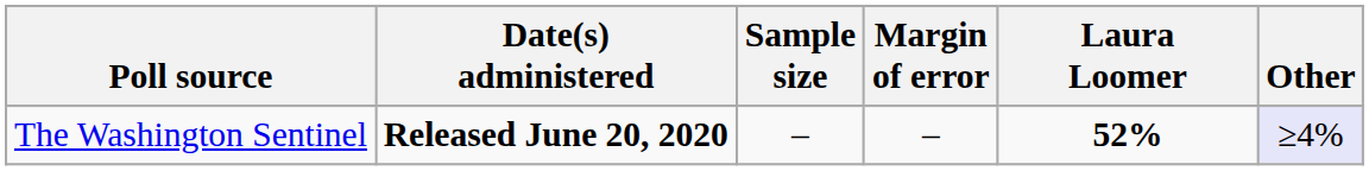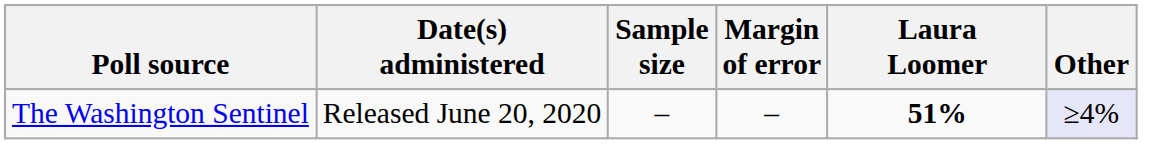 <table class="wikitable" style="font-size:90%;text-align:center;">
 <tr valign=bottom>
 <th>Poll source</th>
 <th>Date(s)<br>administered</th>
 <th>Sample<br>size</th>
 <th>Margin<br>of error</th>
 <th style="width:100px;">Laura<br>Loomer</th>
 <th>Other</th>
 </tr>
 <tr>
 <td style="text-align:left;"><a href='#'>The Washington Sentinel</a></td>
-<td><strong>Released June 20, 2020</strong></td>
+<td>Released June 20, 2020</td>
 <td>–</td>
 <td>–</td>
-<td><strong>52%</strong></td>
+<td><strong>51%</strong></td>
 <td style="background: lavender;">≥4%</td>
 </tr>
 </table>
